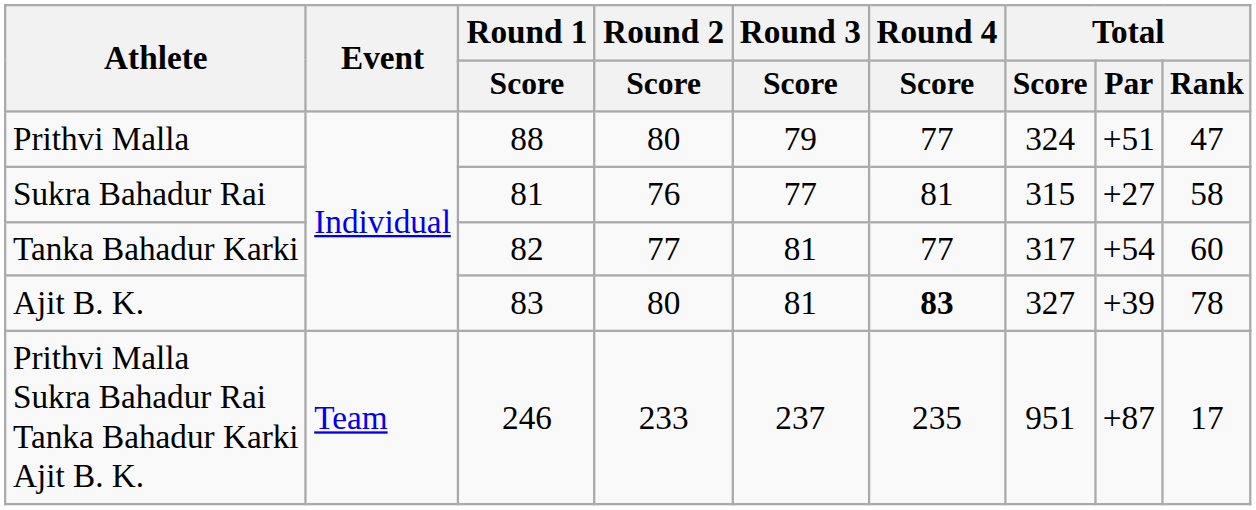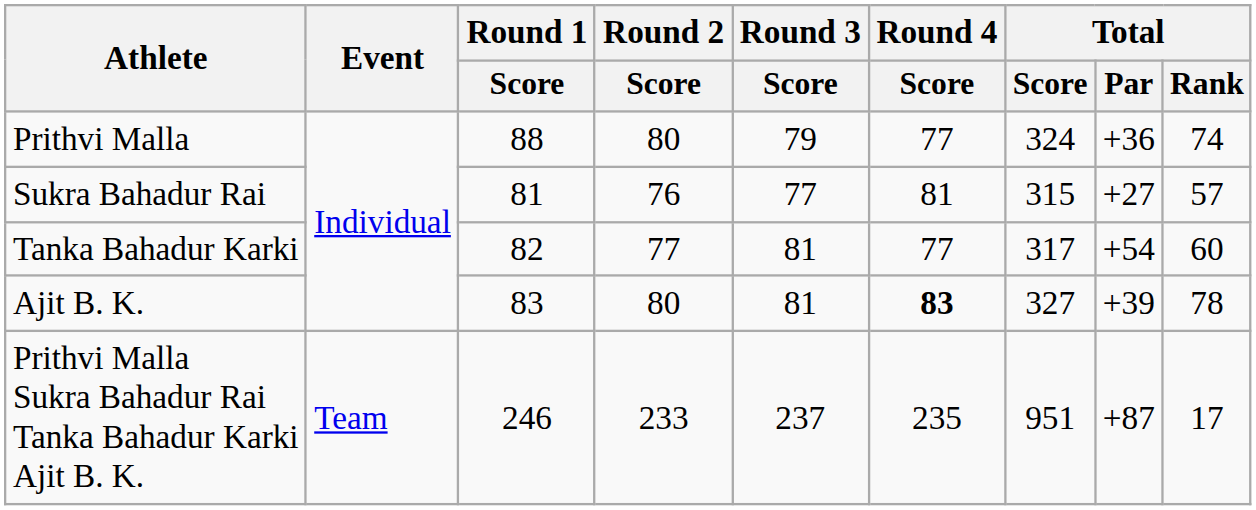 <table class=wikitable style=font-size:90%;text-align:center>
 <tr>
 <th rowspan=2>Athlete</th>
 <th rowspan=2>Event</th>
 <th>Round 1</th>
 <th>Round 2</th>
 <th>Round 3</th>
 <th>Round 4</th>
 <th colspan=3>Total</th>
 </tr>
 <tr style="font-size:95%">
 <th>Score</th>
 <th>Score</th>
 <th>Score</th>
 <th>Score</th>
 <th>Score</th>
 <th>Par</th>
 <th>Rank</th>
 </tr>
 <tr>
 <td align=left>Prithvi Malla</td>
 <td align=left rowspan=4><a href='#'>Individual</a></td>
 <td>88</td>
 <td>80</td>
 <td>79</td>
 <td>77</td>
 <td>324</td>
-<td>+51</td>
-<td>47</td>
+<td>+36</td>
+<td>74</td>
 </tr>
 <tr>
 <td align=left>Sukra Bahadur Rai</td>
 <td>81</td>
 <td>76</td>
 <td>77</td>
 <td>81</td>
 <td>315</td>
 <td>+27</td>
-<td>58</td>
+<td>57</td>
 </tr>
 <tr>
 <td align=left>Tanka Bahadur Karki</td>
 <td>82</td>
 <td>77</td>
 <td>81</td>
 <td>77</td>
 <td>317</td>
 <td>+54</td>
 <td>60</td>
 </tr>
 <tr>
 <td align=left>Ajit B. K.</td>
 <td>83</td>
 <td>80</td>
 <td>81</td>
 <td><strong>83</strong></td>
 <td>327</td>
 <td>+39</td>
 <td>78</td>
 </tr>
 <tr>
 <td align=left>Prithvi Malla<br>Sukra Bahadur Rai<br>Tanka Bahadur Karki<br>Ajit B. K.</td>
 <td align=left><a href='#'>Team</a></td>
 <td>246</td>
 <td>233</td>
 <td>237</td>
 <td>235</td>
 <td>951</td>
 <td>+87</td>
 <td>17</td>
 </tr>
 </table>
